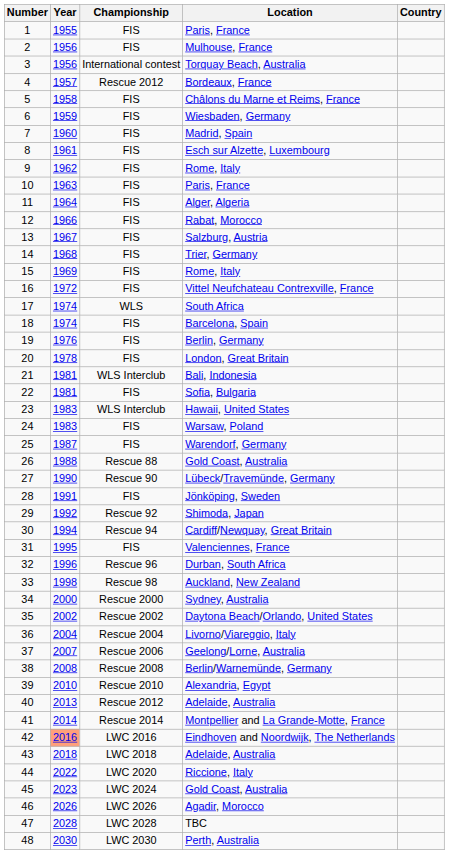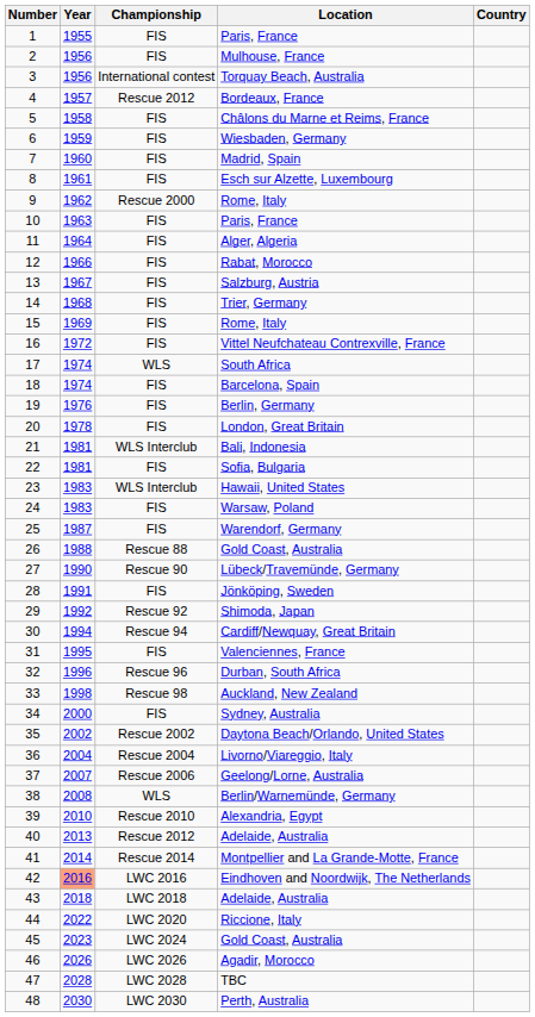 <table class=wikitable>
 <tr>
 <th>Number</th>
 <th>Year</th>
 <th>Championship</th>
 <th>Location</th>
 <th>Country</th>
 </tr>
 <tr>
 <td align=center>1</td>
 <td align=center><a href='#'>1955</a></td>
 <td align=center>FIS</td>
 <td><a href='#'>Paris</a>, <a href='#'>France</a></td>
 <td></td>
 </tr>
 <tr>
 <td align=center>2</td>
 <td align=center><a href='#'>1956</a></td>
 <td align=center>FIS</td>
 <td><a href='#'>Mulhouse</a>, <a href='#'>France</a></td>
 <td></td>
 </tr>
 <tr>
 <td align=center>3</td>
 <td align=center><a href='#'>1956</a></td>
 <td align=center>International contest</td>
 <td><a href='#'>Torquay Beach</a>, <a href='#'>Australia</a></td>
 <td></td>
 </tr>
 <tr>
 <td align=center>4</td>
 <td align=center><a href='#'>1957</a></td>
 <td align=center>Rescue 2012</td>
 <td><a href='#'>Bordeaux</a>, <a href='#'>France</a></td>
 <td></td>
 </tr>
 <tr>
 <td align=center>5</td>
 <td align=center><a href='#'>1958</a></td>
 <td align=center>FIS</td>
 <td><a href='#'>Châlons du Marne et Reims</a>, <a href='#'>France</a></td>
 <td></td>
 </tr>
 <tr>
 <td align=center>6</td>
 <td align=center><a href='#'>1959</a></td>
 <td align=center>FIS</td>
 <td><a href='#'>Wiesbaden</a>, <a href='#'>Germany</a></td>
 <td></td>
 </tr>
 <tr>
 <td align=center>7</td>
 <td align=center><a href='#'>1960</a></td>
 <td align=center>FIS</td>
 <td><a href='#'>Madrid</a>, <a href='#'>Spain</a></td>
 <td></td>
 </tr>
 <tr>
 <td align=center>8</td>
 <td align=center><a href='#'>1961</a></td>
 <td align=center>FIS</td>
 <td><a href='#'>Esch sur Alzette</a>, <a href='#'>Luxembourg</a></td>
 <td></td>
 </tr>
 <tr>
 <td align=center>9</td>
 <td align=center><a href='#'>1962</a></td>
-<td align=center>FIS</td>
+<td align=center>Rescue 2000</td>
 <td><a href='#'>Rome</a>, <a href='#'>Italy</a></td>
 <td></td>
 </tr>
 <tr>
 <td align=center>10</td>
 <td align=center><a href='#'>1963</a></td>
 <td align=center>FIS</td>
 <td><a href='#'>Paris</a>, <a href='#'>France</a></td>
 <td></td>
 </tr>
 <tr>
 <td align=center>11</td>
 <td align=center><a href='#'>1964</a></td>
 <td align=center>FIS</td>
 <td><a href='#'>Alger</a>, <a href='#'>Algeria</a></td>
 <td></td>
 </tr>
 <tr>
 <td align=center>12</td>
 <td align=center><a href='#'>1966</a></td>
 <td align=center>FIS</td>
 <td><a href='#'>Rabat</a>, <a href='#'>Morocco</a></td>
 <td></td>
 </tr>
 <tr>
 <td align=center>13</td>
 <td align=center><a href='#'>1967</a></td>
 <td align=center>FIS</td>
 <td><a href='#'>Salzburg</a>, <a href='#'>Austria</a></td>
 <td></td>
 </tr>
 <tr>
 <td align=center>14</td>
 <td align=center><a href='#'>1968</a></td>
 <td align=center>FIS</td>
 <td><a href='#'>Trier</a>, <a href='#'>Germany</a></td>
 <td></td>
 </tr>
 <tr>
 <td align=center>15</td>
 <td align=center><a href='#'>1969</a></td>
 <td align=center>FIS</td>
 <td><a href='#'>Rome</a>, <a href='#'>Italy</a></td>
 <td></td>
 </tr>
 <tr>
 <td align=center>16</td>
 <td align=center><a href='#'>1972</a></td>
 <td align=center>FIS</td>
 <td><a href='#'>Vittel Neufchateau Contrexville</a>, <a href='#'>France</a></td>
 <td></td>
 </tr>
 <tr>
 <td align=center>17</td>
 <td align=center><a href='#'>1974</a></td>
 <td align=center>WLS</td>
 <td><a href='#'>South Africa</a></td>
 <td></td>
 </tr>
 <tr>
 <td align=center>18</td>
 <td align=center><a href='#'>1974</a></td>
 <td align=center>FIS</td>
 <td><a href='#'>Barcelona</a>, <a href='#'>Spain</a></td>
 <td></td>
 </tr>
 <tr>
 <td align=center>19</td>
 <td align=center><a href='#'>1976</a></td>
 <td align=center>FIS</td>
 <td><a href='#'>Berlin</a>, <a href='#'>Germany</a></td>
 <td></td>
 </tr>
 <tr>
 <td align=center>20</td>
 <td align=center><a href='#'>1978</a></td>
 <td align=center>FIS</td>
 <td><a href='#'>London</a>, <a href='#'>Great Britain</a></td>
 <td></td>
 </tr>
 <tr>
 <td align=center>21</td>
 <td align=center><a href='#'>1981</a></td>
 <td align=center>WLS Interclub</td>
 <td><a href='#'>Bali</a>, <a href='#'>Indonesia</a></td>
 <td></td>
 </tr>
 <tr>
 <td align=center>22</td>
 <td align=center><a href='#'>1981</a></td>
 <td align=center>FIS</td>
 <td><a href='#'>Sofia</a>, <a href='#'>Bulgaria</a></td>
 <td></td>
 </tr>
 <tr>
 <td align=center>23</td>
 <td align=center><a href='#'>1983</a></td>
 <td align=center>WLS Interclub</td>
 <td><a href='#'>Hawaii</a>, <a href='#'>United States</a></td>
 <td></td>
 </tr>
 <tr>
 <td align=center>24</td>
 <td align=center><a href='#'>1983</a></td>
 <td align=center>FIS</td>
 <td><a href='#'>Warsaw</a>, <a href='#'>Poland</a></td>
 <td></td>
 </tr>
 <tr>
 <td align=center>25</td>
 <td align=center><a href='#'>1987</a></td>
 <td align=center>FIS</td>
 <td><a href='#'>Warendorf</a>, <a href='#'>Germany</a></td>
 <td></td>
 </tr>
 <tr>
 <td align=center>26</td>
 <td align=center><a href='#'>1988</a></td>
 <td align=center>Rescue 88</td>
 <td><a href='#'>Gold Coast</a>, <a href='#'>Australia</a></td>
 <td></td>
 </tr>
 <tr>
 <td align=center>27</td>
 <td align=center><a href='#'>1990</a></td>
 <td align=center>Rescue 90</td>
 <td><a href='#'>Lübeck</a>/<a href='#'>Travemünde</a>, <a href='#'>Germany</a></td>
 <td></td>
 </tr>
 <tr>
 <td align=center>28</td>
 <td align=center><a href='#'>1991</a></td>
 <td align=center>FIS</td>
 <td><a href='#'>Jönköping</a>, <a href='#'>Sweden</a></td>
 <td></td>
 </tr>
 <tr>
 <td align=center>29</td>
 <td align=center><a href='#'>1992</a></td>
 <td align=center>Rescue 92</td>
 <td><a href='#'>Shimoda</a>, <a href='#'>Japan</a></td>
 <td></td>
 </tr>
 <tr>
 <td align=center>30</td>
 <td align=center><a href='#'>1994</a></td>
 <td align=center>Rescue 94</td>
 <td><a href='#'>Cardiff</a>/<a href='#'>Newquay</a>, <a href='#'>Great Britain</a></td>
 <td></td>
 </tr>
 <tr>
 <td align=center>31</td>
 <td align=center><a href='#'>1995</a></td>
 <td align=center>FIS</td>
 <td><a href='#'>Valenciennes</a>, <a href='#'>France</a></td>
 <td></td>
 </tr>
 <tr>
 <td align=center>32</td>
 <td align=center><a href='#'>1996</a></td>
 <td align=center>Rescue 96</td>
 <td><a href='#'>Durban</a>, <a href='#'>South Africa</a></td>
 <td></td>
 </tr>
 <tr>
 <td align=center>33</td>
 <td align=center><a href='#'>1998</a></td>
 <td align=center>Rescue 98</td>
 <td><a href='#'>Auckland</a>, <a href='#'>New Zealand</a></td>
 <td></td>
 </tr>
 <tr>
 <td align=center>34</td>
 <td align=center><a href='#'>2000</a></td>
-<td align=center>Rescue 2000</td>
+<td align=center>FIS</td>
 <td><a href='#'>Sydney</a>, <a href='#'>Australia</a></td>
 <td></td>
 </tr>
 <tr>
 <td align=center>35</td>
 <td align=center><a href='#'>2002</a></td>
 <td align=center>Rescue 2002</td>
 <td><a href='#'>Daytona Beach</a>/<a href='#'>Orlando</a>, <a href='#'>United States</a></td>
 <td></td>
 </tr>
 <tr>
 <td align=center>36</td>
 <td align=center><a href='#'>2004</a></td>
 <td align=center>Rescue 2004</td>
 <td><a href='#'>Livorno</a>/<a href='#'>Viareggio</a>, <a href='#'>Italy</a></td>
 <td></td>
 </tr>
 <tr>
 <td align=center>37</td>
 <td align=center><a href='#'>2007</a></td>
 <td align=center>Rescue 2006</td>
 <td><a href='#'>Geelong</a>/<a href='#'>Lorne</a>, <a href='#'>Australia</a></td>
 <td></td>
 </tr>
 <tr>
 <td align=center>38</td>
 <td align=center><a href='#'>2008</a></td>
-<td align=center>Rescue 2008</td>
+<td align=center>WLS</td>
 <td><a href='#'>Berlin</a>/<a href='#'>Warnemünde</a>, <a href='#'>Germany</a></td>
 <td></td>
 </tr>
 <tr>
 <td align=center>39</td>
 <td align=center><a href='#'>2010</a></td>
 <td align=center>Rescue 2010</td>
 <td><a href='#'>Alexandria</a>, <a href='#'>Egypt</a></td>
 <td></td>
 </tr>
 <tr>
 <td align=center>40</td>
 <td><a href='#'>2013</a></td>
 <td align=center>Rescue 2012</td>
 <td><a href='#'>Adelaide</a>, <a href='#'>Australia</a></td>
 <td></td>
 </tr>
 <tr>
 <td align=center>41</td>
 <td align=center><a href='#'>2014</a></td>
 <td align=center>Rescue 2014</td>
 <td><a href='#'>Montpellier</a> and <a href='#'>La Grande-Motte</a>, <a href='#'>France</a></td>
 <td></td>
 </tr>
 <tr>
 <td align=center>42</td>
 <td align=center style="background: lightsalmon;"><a href='#'>2016</a></td>
 <td align=center>LWC 2016</td>
 <td><a href='#'>Eindhoven</a> and <a href='#'>Noordwijk</a>, <a href='#'>The Netherlands</a></td>
 <td></td>
 </tr>
 <tr>
 <td align=center>43</td>
 <td align=center><a href='#'>2018</a></td>
 <td align=center>LWC 2018</td>
 <td><a href='#'>Adelaide</a>, <a href='#'>Australia</a></td>
 <td></td>
 </tr>
 <tr>
 <td align=center>44</td>
 <td align=center><a href='#'>2022</a></td>
 <td align=center>LWC 2020</td>
 <td><a href='#'>Riccione</a>, <a href='#'>Italy</a></td>
 <td></td>
 </tr>
 <tr>
 <td align=center>45</td>
 <td align=center><a href='#'>2023</a></td>
 <td align=center>LWC 2024</td>
 <td><a href='#'>Gold Coast</a>, <a href='#'>Australia</a></td>
 <td></td>
 </tr>
 <tr>
 <td align=center>46</td>
 <td align=center><a href='#'>2026</a></td>
 <td align=center>LWC 2026</td>
 <td><a href='#'>Agadir</a>, <a href='#'>Morocco</a></td>
 <td></td>
 </tr>
 <tr>
 <td align=center>47</td>
 <td align=center><a href='#'>2028</a></td>
 <td align=center>LWC 2028</td>
 <td>TBC</td>
 <td></td>
 </tr>
 <tr>
 <td align=center>48</td>
 <td align=center><a href='#'>2030</a></td>
 <td align=center>LWC 2030</td>
 <td><a href='#'>Perth</a>, <a href='#'>Australia</a></td>
 <td></td>
 </tr>
 </table>
